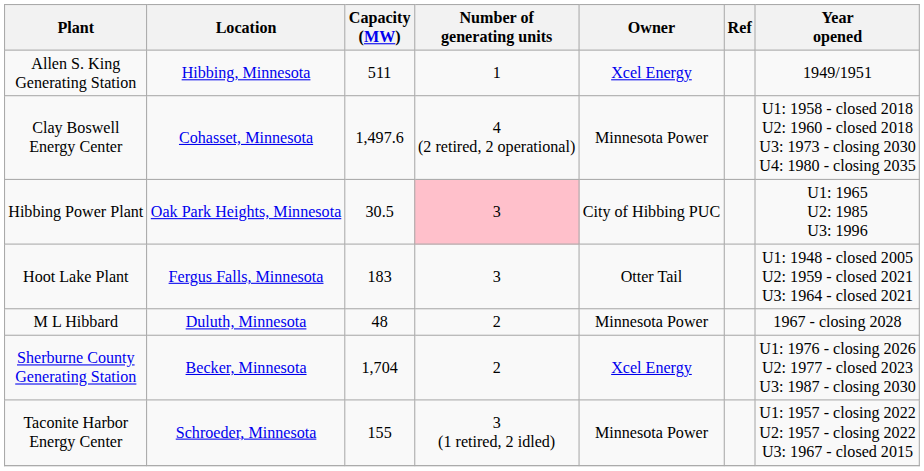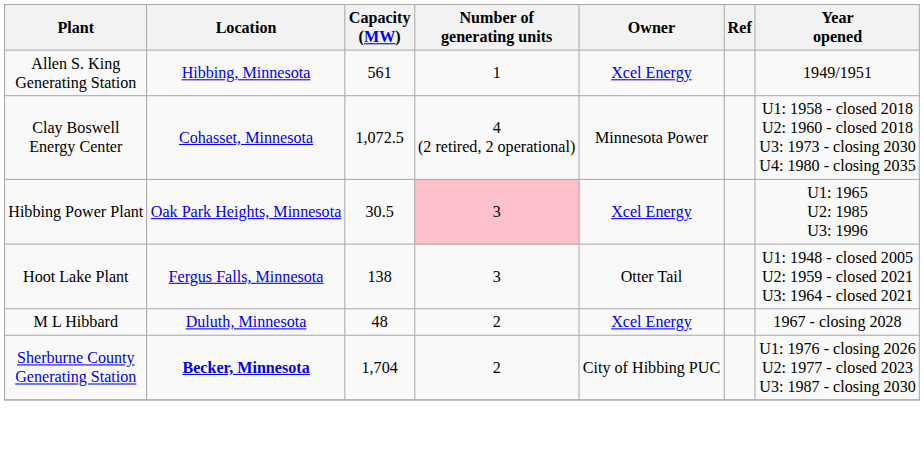 <table class="wikitable sortable" style="font-size:95%; text-align:center;">
 <tr>
 <th>Plant</th>
 <th>Location</th>
 <th>Capacity<br>(<a href='#'>MW</a>)</th>
 <th>Number of <br>generating units</th>
 <th>Owner</th>
 <th>Ref</th>
 <th>Year<br>opened</th>
 </tr>
 <tr>
 <td>Allen S. King<br>Generating Station</td>
 <td><a href='#'>Hibbing, Minnesota</a></td>
-<td>511</td>
+<td>561</td>
 <td>1</td>
 <td><a href='#'>Xcel Energy</a></td>
 <td></td>
 <td>1949/1951</td>
 </tr>
 <tr>
 <td>Clay Boswell<br>Energy Center</td>
 <td><a href='#'>Cohasset, Minnesota</a></td>
-<td>1,497.6</td>
+<td>1,072.5</td>
 <td>4<br>(2 retired, 2 operational)</td>
 <td>Minnesota Power</td>
 <td></td>
 <td>U1: 1958 - closed 2018<br> U2: 1960 - closed 2018<br> U3: 1973 - closing 2030<br> U4: 1980 - closing 2035</td>
 </tr>
 <tr>
 <td>Hibbing Power Plant</td>
 <td><a href='#'>Oak Park Heights, Minnesota</a></td>
 <td>30.5</td>
 <td style="background: pink;">3</td>
-<td>City of Hibbing PUC</td>
+<td><a href='#'>Xcel Energy</a></td>
 <td></td>
 <td>U1: 1965<br> U2: 1985<br> U3: 1996</td>
 </tr>
 <tr>
 <td>Hoot Lake Plant</td>
 <td><a href='#'>Fergus Falls, Minnesota</a></td>
-<td>183</td>
+<td>138</td>
 <td>3<br></td>
 <td>Otter Tail</td>
 <td></td>
 <td>U1: 1948 - closed 2005<br> U2: 1959 - closed 2021 <br> U3: 1964 - closed 2021</td>
 </tr>
 <tr>
 <td>M L Hibbard</td>
 <td><a href='#'>Duluth, Minnesota</a></td>
 <td>48</td>
 <td>2</td>
-<td>Minnesota Power</td>
+<td><a href='#'>Xcel Energy</a></td>
 <td></td>
 <td>1967 - closing 2028</td>
 </tr>
 <tr>
 <td><a href='#'>Sherburne County<br>Generating Station</a></td>
-<td><a href='#'>Becker, Minnesota</a></td>
+<td><strong><a href='#'>Becker, Minnesota</a></strong></td>
 <td>1,704</td>
 <td>2</td>
-<td><a href='#'>Xcel Energy</a></td>
+<td>City of Hibbing PUC</td>
 <td></td>
 <td>U1: 1976 - closing 2026<br> U2: 1977 - closed 2023<br> U3: 1987 - closing 2030</td>
 </tr>
 <tr>
-<td>Taconite Harbor<br>Energy Center</td>
-<td><a href='#'>Schroeder, Minnesota</a></td>
-<td>155</td>
-<td>3<br>(1 retired, 2 idled)</td>
-<td>Minnesota Power</td>
-<td></td>
-<td>U1: 1957 - closing 2022<br> U2: 1957 - closing 2022 <br> U3: 1967 - closed 2015</td>
-</tr>
-<tr>
 </tr>
 </table>
